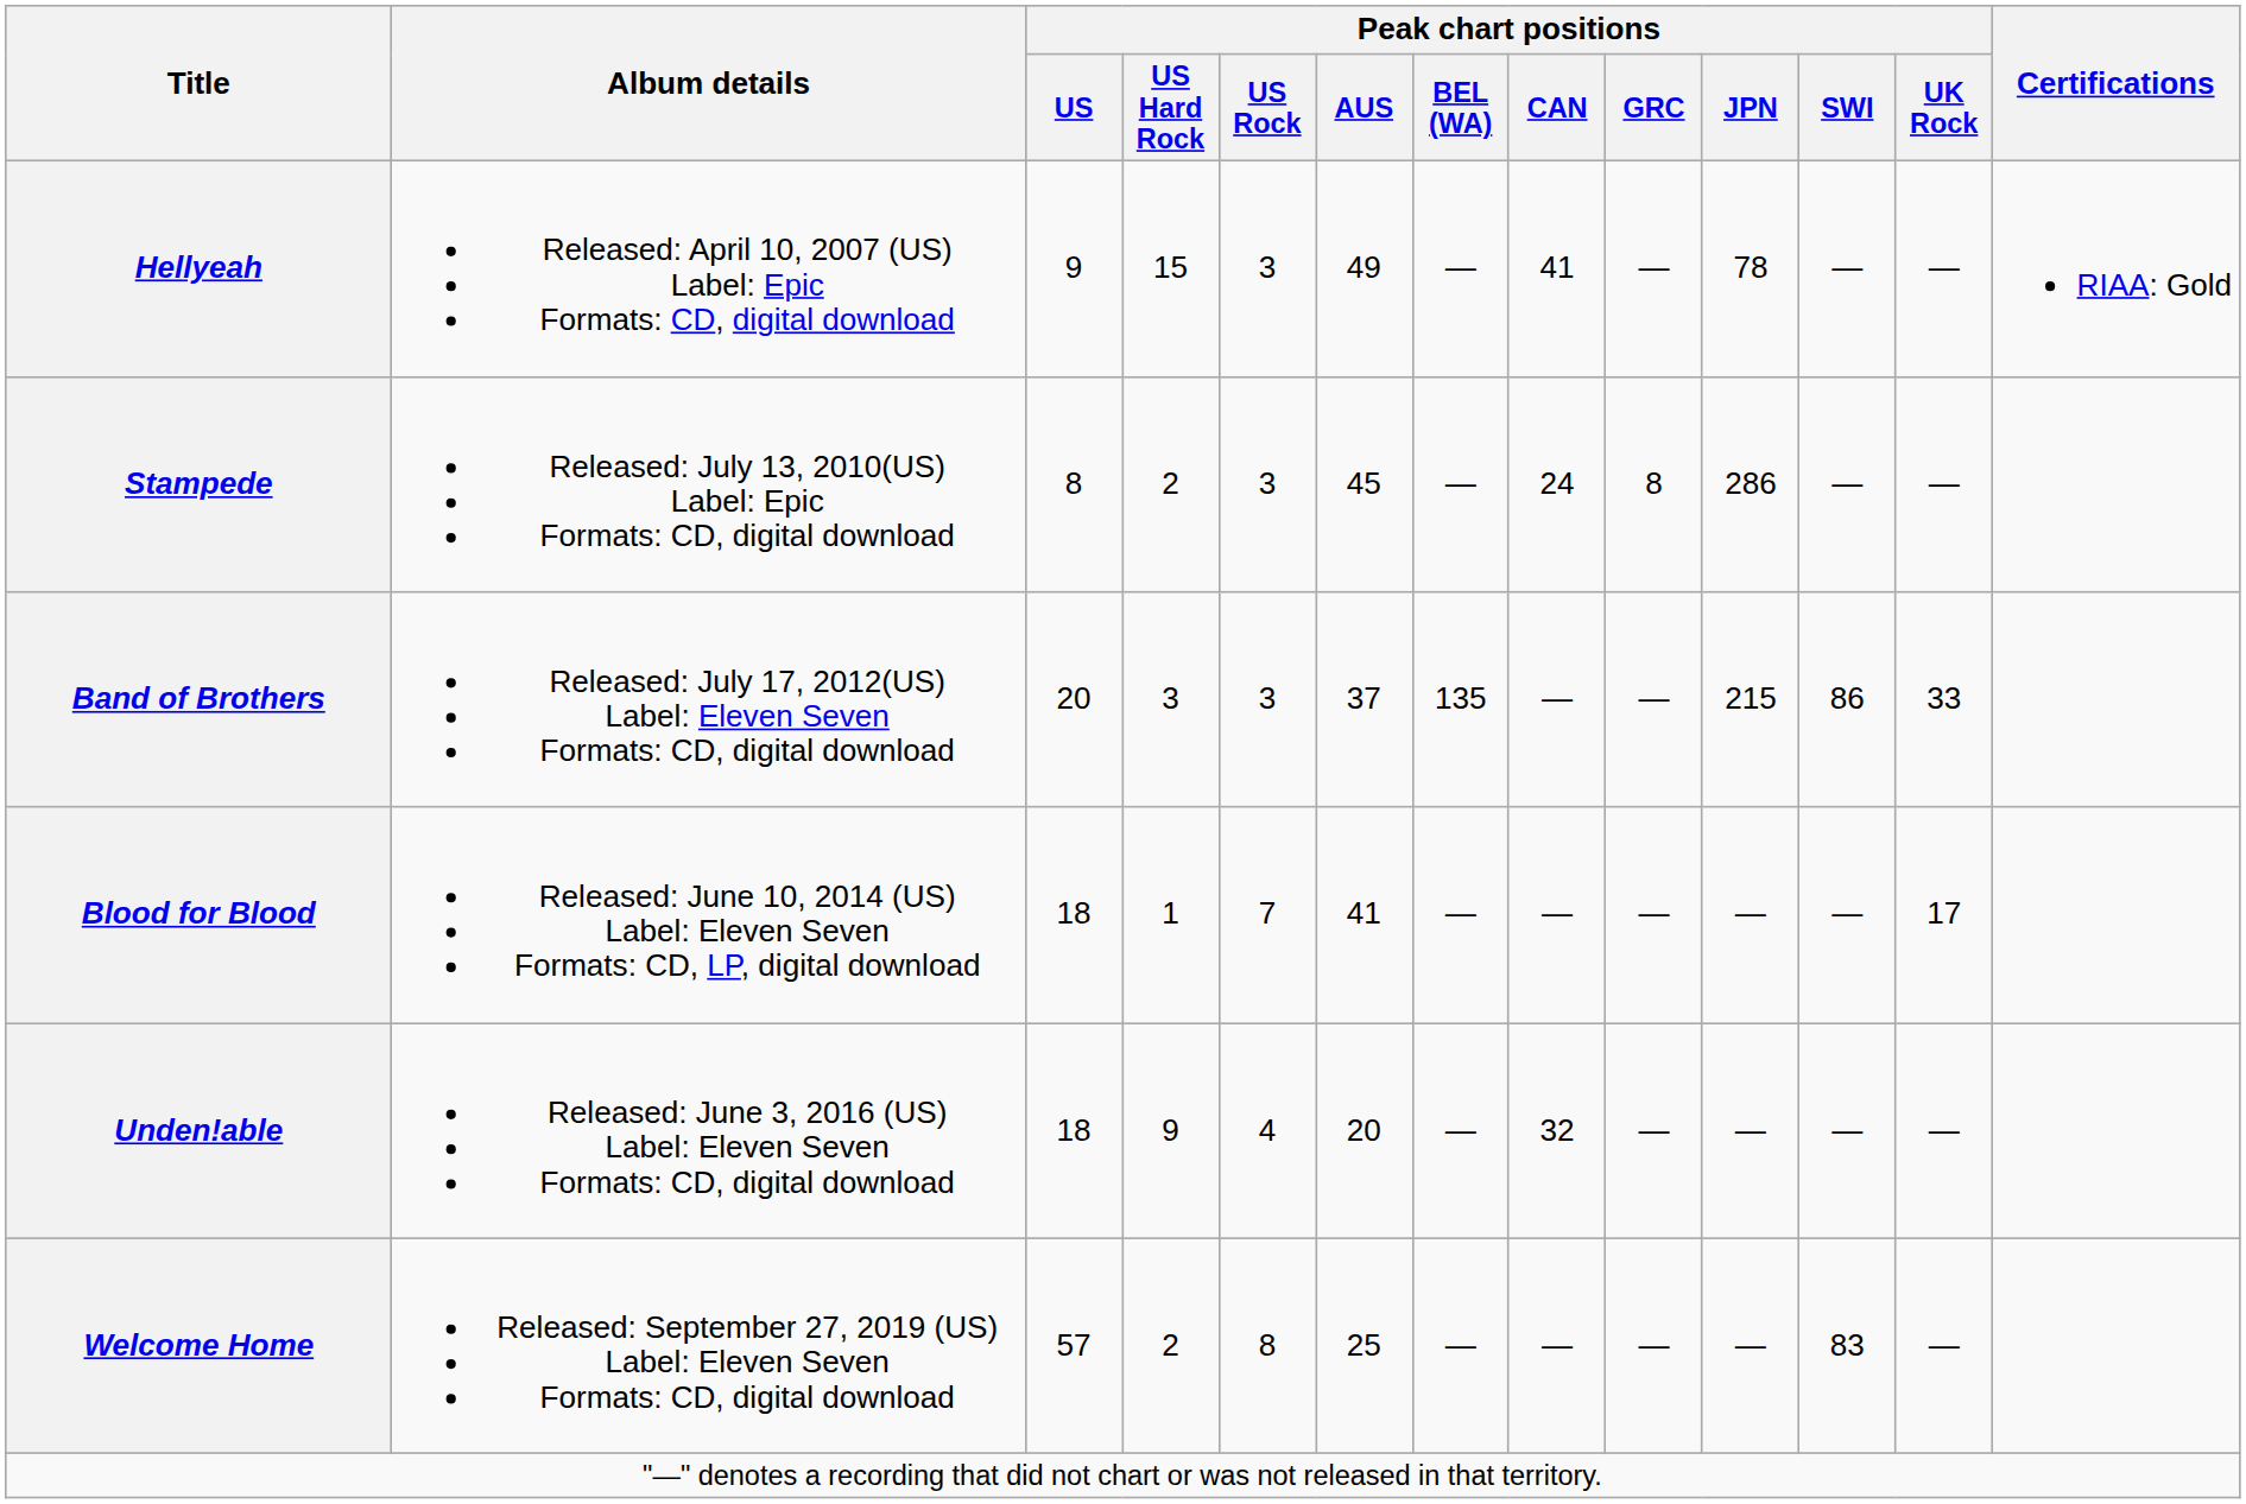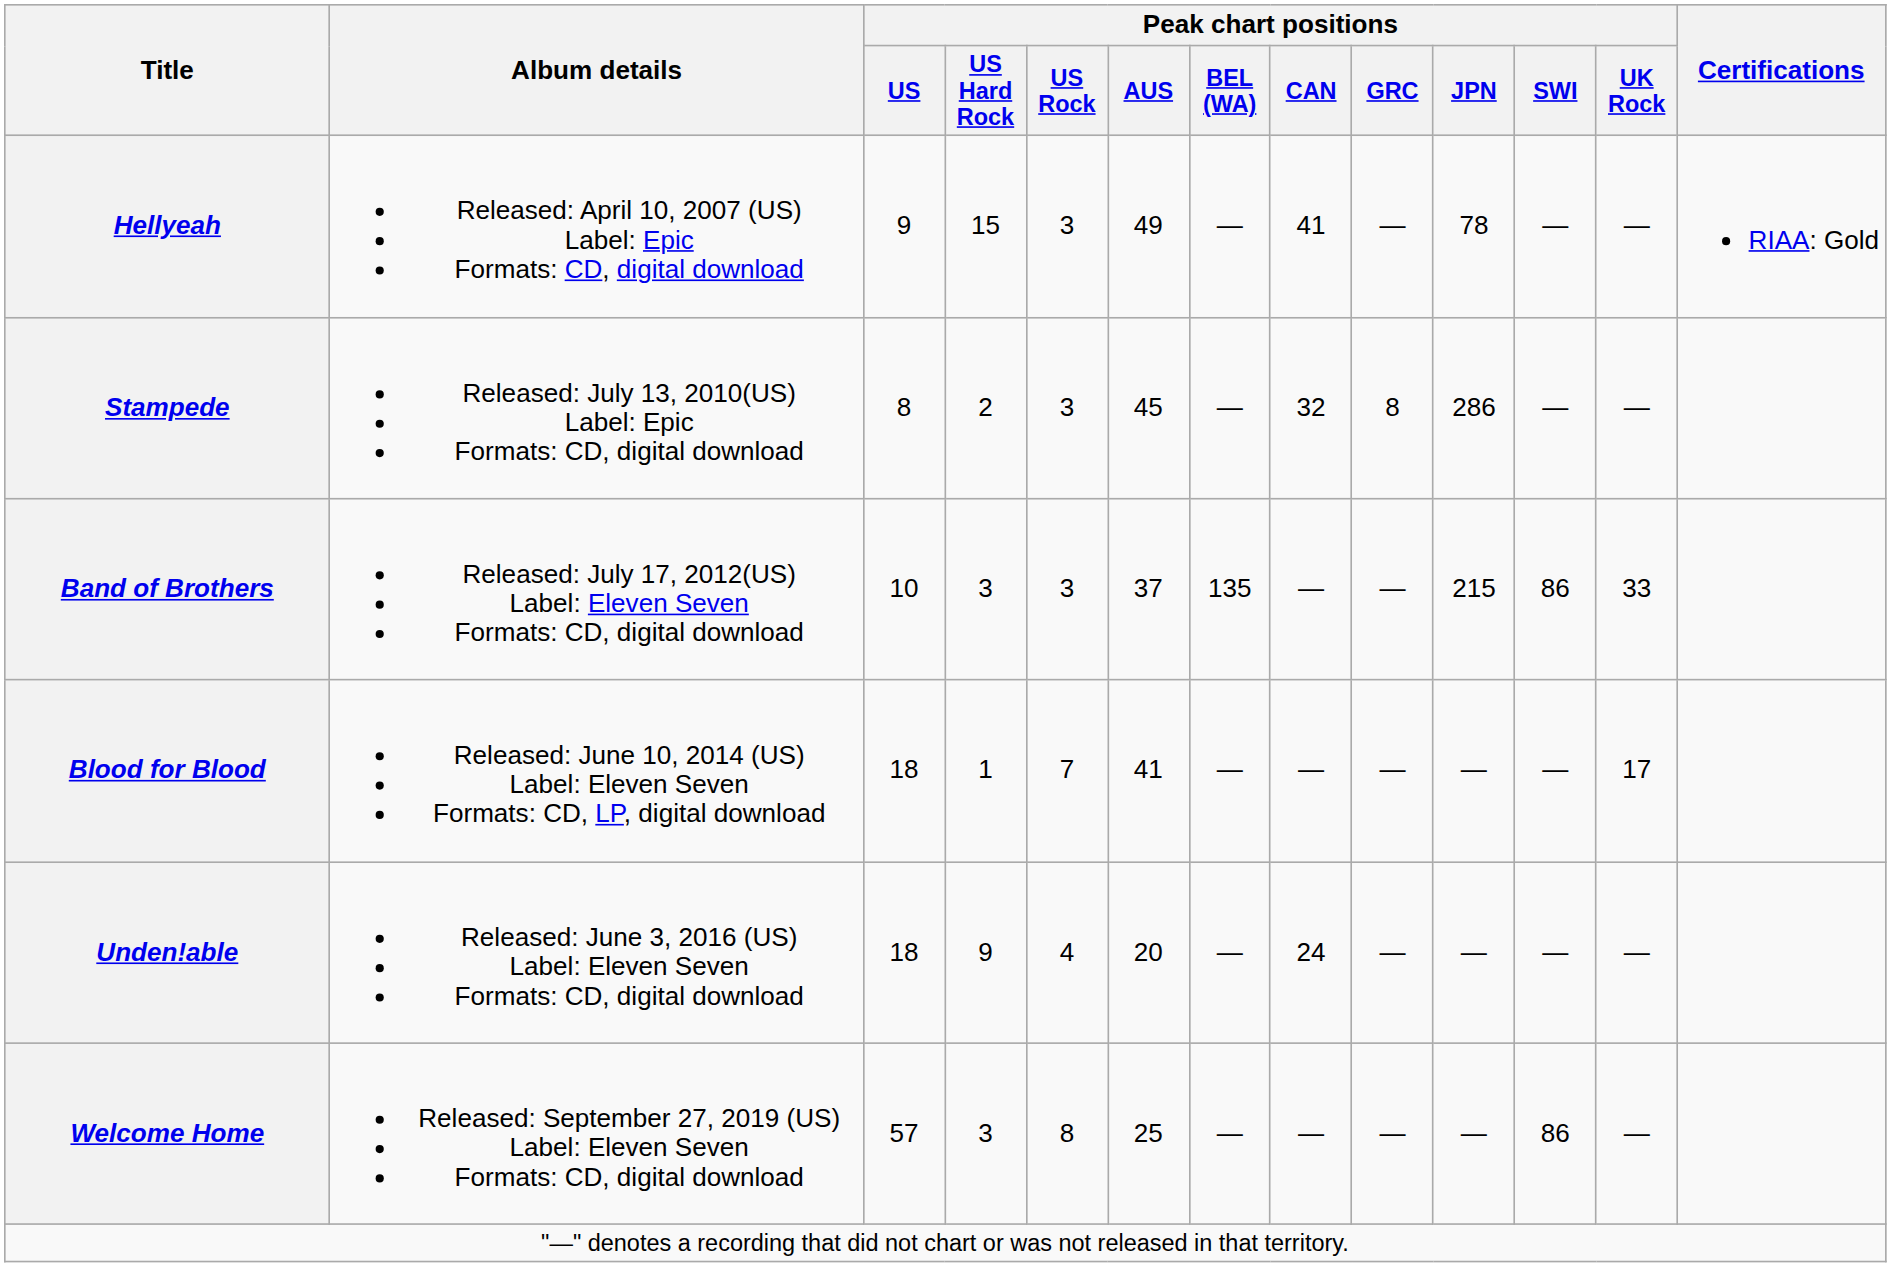 <table class="wikitable plainrowheaders" style="text-align:center;">
 <tr>
 <th scope="col" rowspan="2" style="width:12em;">Title</th>
 <th scope="col" rowspan="2" style="width:20em;">Album details</th>
 <th scope="col" colspan="10">Peak chart positions</th>
 <th scope="col" rowspan="2"><a href='#'>Certifications</a></th>
 </tr>
 <tr>
 <th scope="col" style="width:3em;font-size:90%;"><a href='#'>US</a><br></th>
 <th scope="col" style="width:3em;font-size:90%;"><a href='#'>US<br>Hard Rock</a><br></th>
 <th scope="col" style="width:3em;font-size:90%;"><a href='#'>US<br>Rock</a><br></th>
 <th scope="col" style="width:3em;font-size:90%;"><a href='#'>AUS</a><br></th>
 <th scope="col" style="width:3em;font-size:90%;"><a href='#'>BEL<br>(WA)</a><br></th>
 <th scope="col" style="width:3em;font-size:90%;"><a href='#'>CAN</a><br></th>
 <th scope="col" style="width:3em;font-size:90%;"><a href='#'>GRC</a><br></th>
 <th scope="col" style="width:3em;font-size:90%;"><a href='#'>JPN</a><br></th>
 <th scope="col" style="width:3em;font-size:90%;"><a href='#'>SWI</a><br></th>
 <th scope="col" style="width:3em;font-size:90%;"><a href='#'>UK<br>Rock</a><br></th>
 </tr>
 <tr>
 <th scope="row"><em><a href='#'>Hellyeah</a></em></th>
 <td><br><ul><li>Released: April 10, 2007 <span>(US)</span></li><li>Label: <a href='#'>Epic</a></li><li>Formats: <a href='#'>CD</a>, <a href='#'>digital download</a></li></ul></td>
 <td>9</td>
 <td>15</td>
 <td>3</td>
 <td>49</td>
 <td>—</td>
 <td>41</td>
 <td>—</td>
 <td>78</td>
 <td>—</td>
 <td>—</td>
 <td><br><ul><li><a href='#'>RIAA</a>: Gold</li></ul></td>
 </tr>
 <tr>
 <th scope="row"><em><a href='#'>Stampede</a></em></th>
 <td><br><ul><li>Released: July 13, 2010<span>(US)</span></li><li>Label: Epic</li><li>Formats: CD, digital download</li></ul></td>
 <td>8</td>
 <td>2</td>
 <td>3</td>
 <td>45</td>
 <td>—</td>
-<td>24</td>
+<td>32</td>
 <td>8</td>
 <td>286</td>
 <td>—</td>
 <td>—</td>
 <td></td>
 </tr>
 <tr>
 <th scope="row"><em><a href='#'>Band of Brothers</a></em></th>
 <td><br><ul><li>Released: July 17, 2012<span>(US)</span></li><li>Label: <a href='#'>Eleven Seven</a></li><li>Formats: CD, digital download</li></ul></td>
-<td>20</td>
+<td>10</td>
 <td>3</td>
 <td>3</td>
 <td>37</td>
 <td>135</td>
 <td>—</td>
 <td>—</td>
 <td>215</td>
 <td>86</td>
 <td>33</td>
 <td></td>
 </tr>
 <tr>
 <th scope="row"><em><a href='#'>Blood for Blood</a></em></th>
 <td><br><ul><li>Released: June 10, 2014 <span>(US)</span></li><li>Label: Eleven Seven</li><li>Formats: CD, <a href='#'>LP</a>, digital download</li></ul></td>
 <td>18</td>
 <td>1</td>
 <td>7</td>
 <td>41</td>
 <td>—</td>
 <td>—</td>
 <td>—</td>
 <td>—</td>
 <td>—</td>
 <td>17</td>
 <td></td>
 </tr>
 <tr>
 <th scope="row"><em><a href='#'>Unden!able</a></em></th>
 <td><br><ul><li>Released: June 3, 2016 <span>(US)</span></li><li>Label: Eleven Seven</li><li>Formats: CD, digital download</li></ul></td>
 <td>18</td>
 <td>9</td>
 <td>4</td>
 <td>20</td>
 <td>—</td>
-<td>32</td>
+<td>24</td>
 <td>—</td>
 <td>—</td>
 <td>—</td>
 <td>—</td>
 <td></td>
 </tr>
 <tr>
 <th scope="row"><em><a href='#'>Welcome Home</a></em></th>
 <td><br><ul><li>Released: September 27, 2019 <span>(US)</span></li><li>Label: Eleven Seven</li><li>Formats: CD, digital download</li></ul></td>
 <td>57</td>
-<td>2</td>
+<td>3</td>
 <td>8</td>
 <td>25<br></td>
 <td>—</td>
 <td>—</td>
 <td>—</td>
 <td>—</td>
-<td>83</td>
+<td>86</td>
 <td>—</td>
 <td></td>
 </tr>
 <tr>
 <td colspan="15" style="font-size:90%">"—" denotes a recording that did not chart or was not released in that territory.</td>
 </tr>
 </table>
